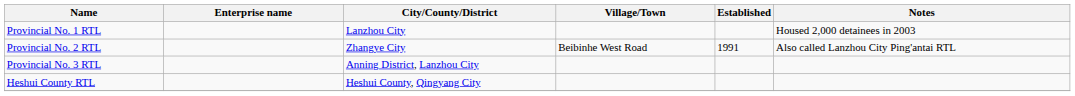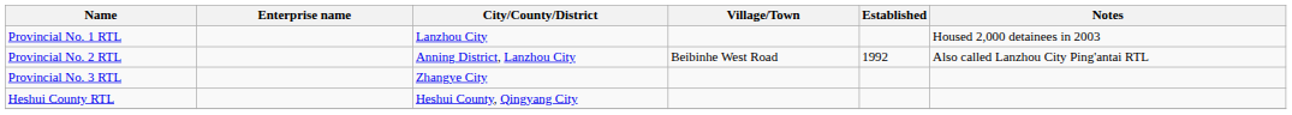 <table class="wikitable">
 <tr>
 <th width=15%>Name</th>
 <th width=17%>Enterprise name</th>
 <th width=20%>City/County/District</th>
 <th width=15%>Village/Town</th>
 <th width=5%>Established</th>
 <th width=28%>Notes</th>
 </tr>
 <tr>
 <td><a href='#'>Provincial No. 1 RTL</a></td>
 <td></td>
 <td><a href='#'>Lanzhou City</a></td>
 <td></td>
 <td></td>
 <td>Housed 2,000 detainees in 2003</td>
 </tr>
 <tr>
 <td><a href='#'>Provincial No. 2 RTL</a></td>
 <td></td>
-<td><a href='#'>Zhangye City</a></td>
+<td><a href='#'>Anning District</a>, <a href='#'>Lanzhou City</a></td>
 <td>Beibinhe West Road</td>
-<td>1991</td>
+<td>1992</td>
 <td>Also called Lanzhou City Ping'antai RTL</td>
 </tr>
 <tr>
 <td><a href='#'>Provincial No. 3 RTL</a></td>
 <td></td>
-<td><a href='#'>Anning District</a>, <a href='#'>Lanzhou City</a></td>
+<td><a href='#'>Zhangye City</a></td>
 <td></td>
 <td></td>
 <td></td>
 </tr>
 <tr>
 <td><a href='#'>Heshui County RTL</a></td>
 <td></td>
 <td><a href='#'>Heshui County</a>, <a href='#'>Qingyang City</a></td>
 <td></td>
 <td></td>
 <td></td>
 </tr>
 <tr>
 </tr>
 </table>
